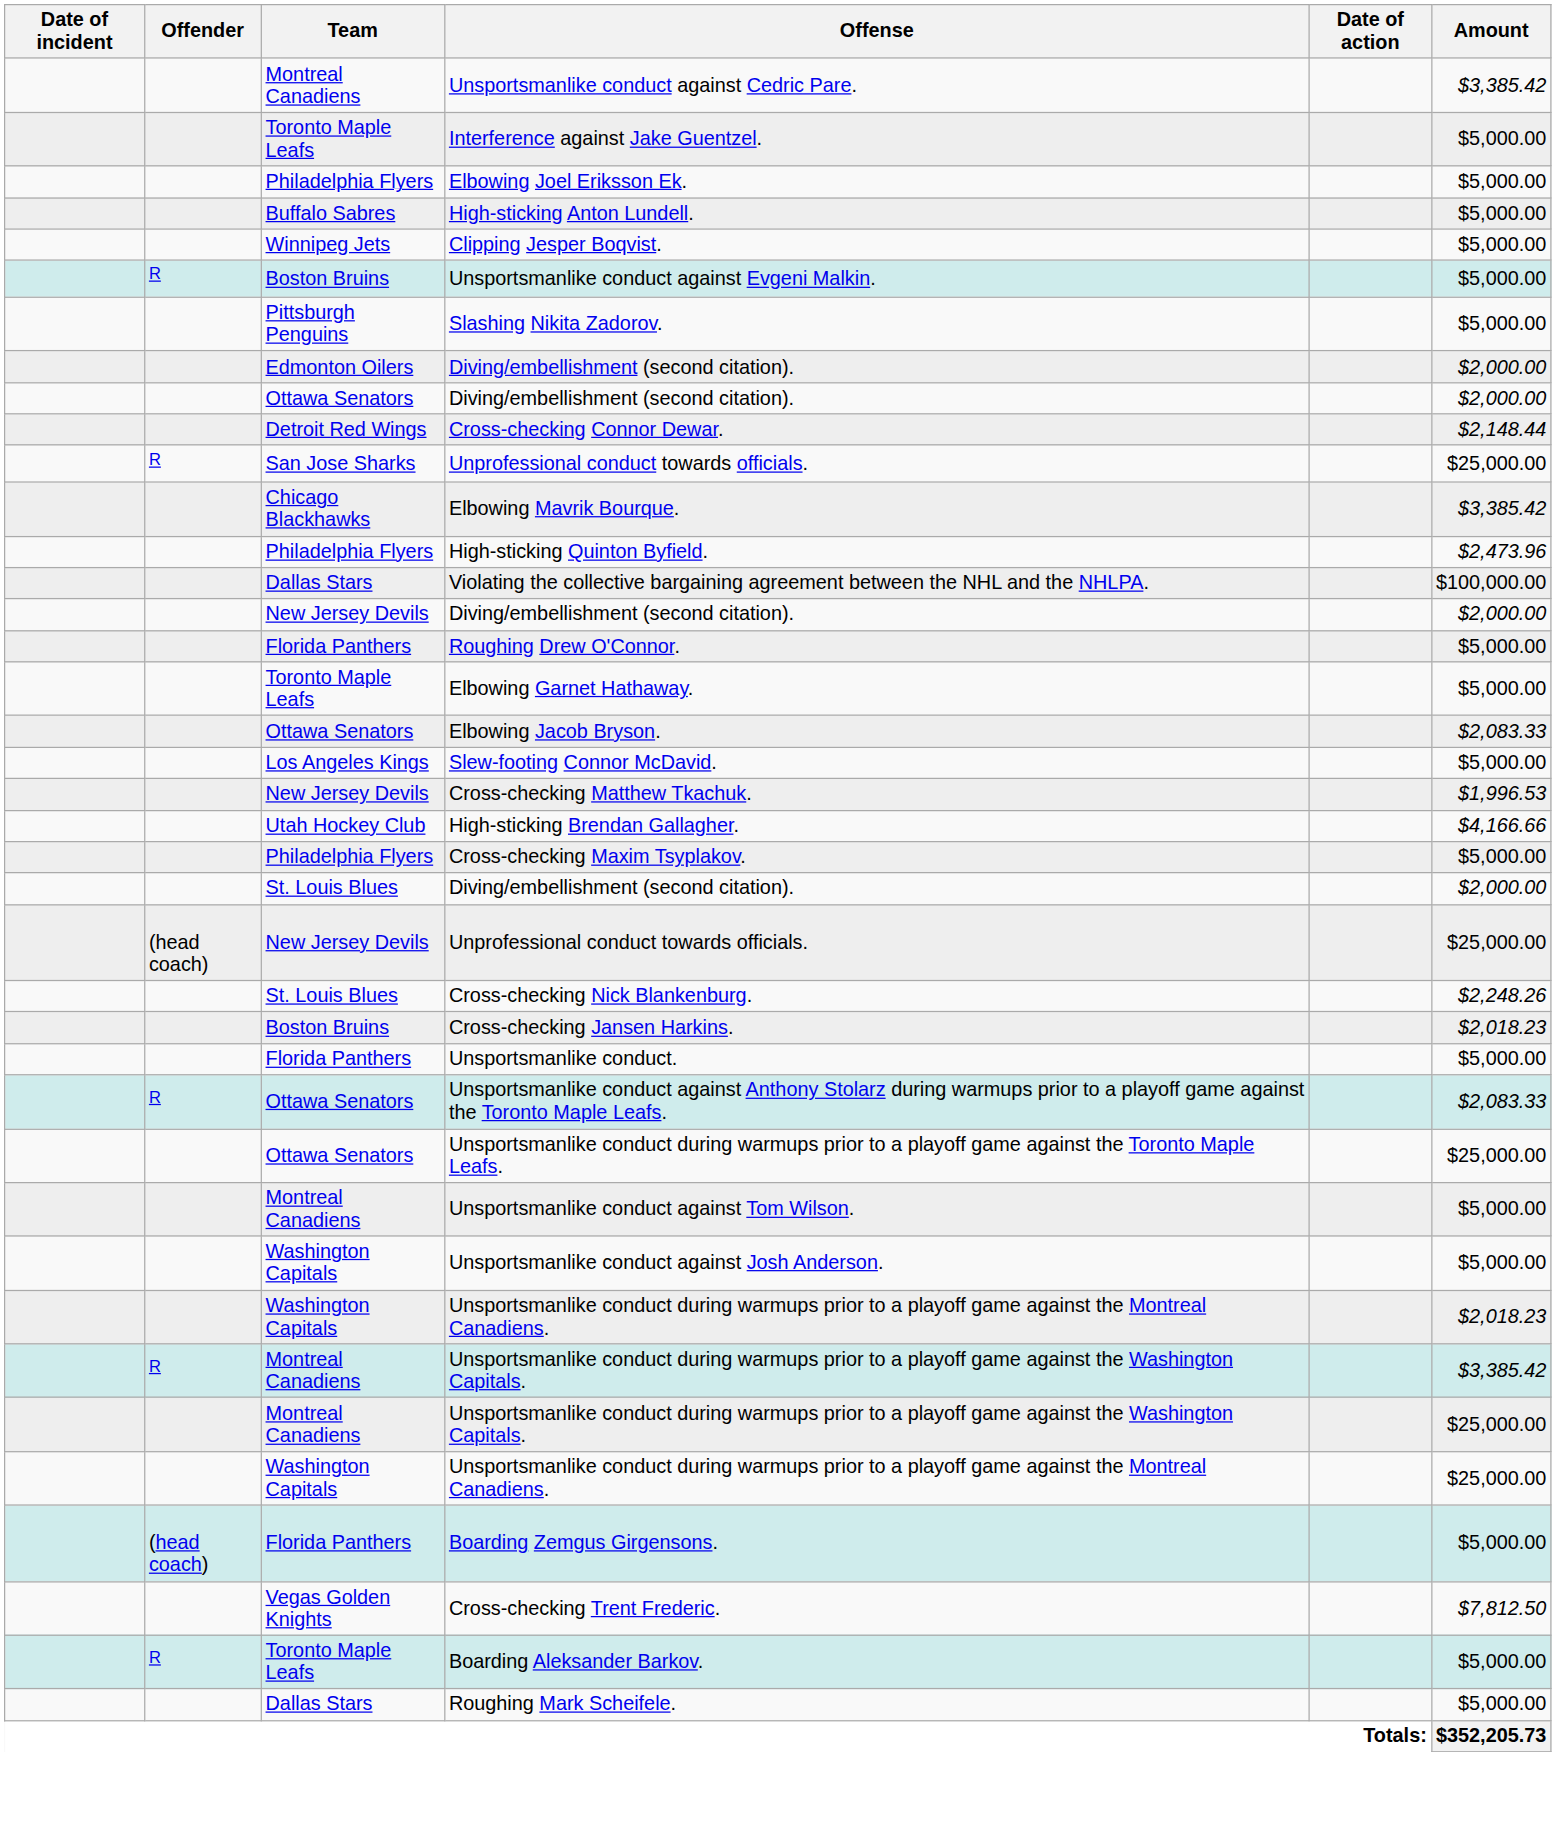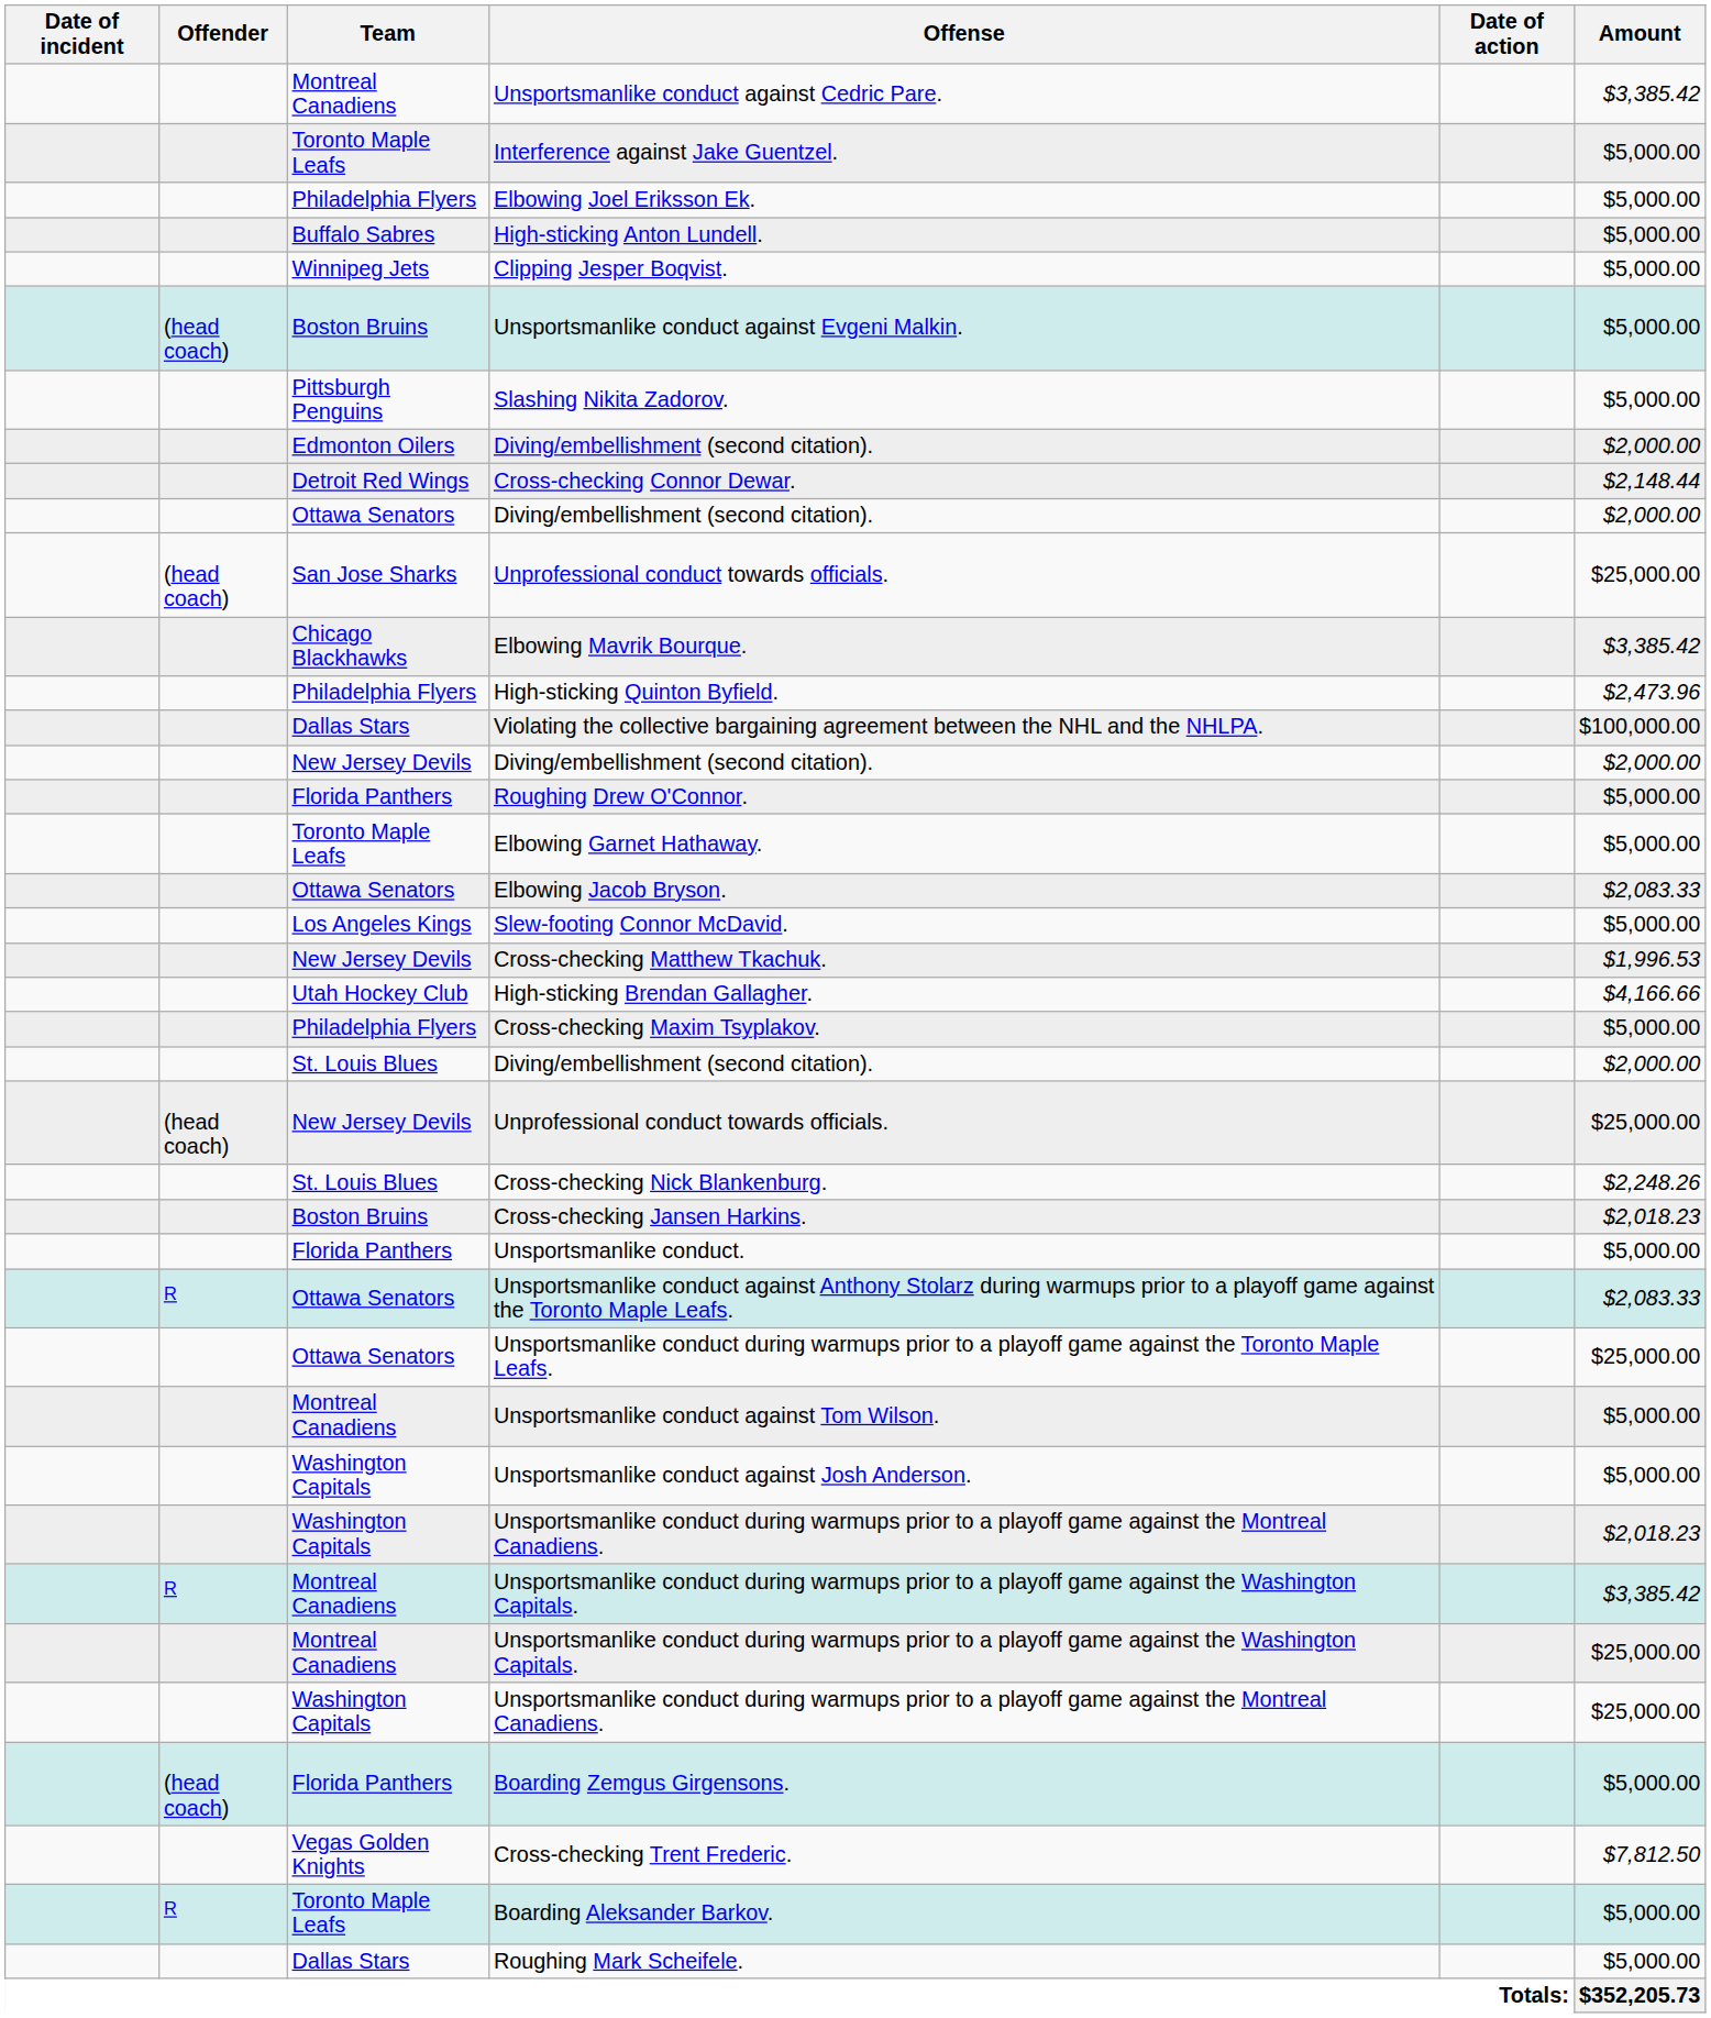 <table class="wikitable sortable" style="border:0;">
 <tr>
 <th>Date of incident</th>
 <th>Offender</th>
 <th>Team</th>
 <th>Offense</th>
 <th>Date of action</th>
 <th>Amount</th>
 </tr>
 <tr>
 <td></td>
 <td></td>
 <td><a href='#'>Montreal Canadiens</a></td>
 <td><a href='#'>Unsportsmanlike conduct</a> against <a href='#'>Cedric Pare</a>.</td>
 <td></td>
 <td style="text-align:right;" data-sort-value="338542"><em>$3,385.42</em></td>
 </tr>
 <tr bgcolor="eeeeee">
 <td></td>
 <td></td>
 <td><a href='#'>Toronto Maple Leafs</a></td>
 <td><a href='#'>Interference</a> against <a href='#'>Jake Guentzel</a>.</td>
 <td></td>
 <td style="text-align:right;" data-sort-value="500000">$5,000.00</td>
 </tr>
 <tr>
 <td></td>
 <td></td>
 <td><a href='#'>Philadelphia Flyers</a></td>
 <td><a href='#'>Elbowing</a> <a href='#'>Joel Eriksson Ek</a>.</td>
 <td></td>
 <td style="text-align:right;" data-sort-value="500000">$5,000.00</td>
 </tr>
 <tr bgcolor="eeeeee">
 <td></td>
 <td></td>
 <td><a href='#'>Buffalo Sabres</a></td>
 <td><a href='#'>High-sticking</a> <a href='#'>Anton Lundell</a>.</td>
 <td></td>
 <td style="text-align:right;" data-sort-value="500000">$5,000.00</td>
 </tr>
 <tr>
 <td></td>
 <td></td>
 <td><a href='#'>Winnipeg Jets</a></td>
 <td><a href='#'>Clipping</a> <a href='#'>Jesper Boqvist</a>.</td>
 <td></td>
 <td style="text-align:right;" data-sort-value="500000">$5,000.00</td>
 </tr>
 <tr bgcolor="CFECEC">
 <td></td>
-<td><sup><a href='#'>R</a></sup></td>
+<td><br>(<a href='#'>head coach</a>)</td>
 <td><a href='#'>Boston Bruins</a></td>
 <td>Unsportsmanlike conduct against <a href='#'>Evgeni Malkin</a>.</td>
 <td></td>
 <td style="text-align:right;" data-sort-value="500000">$5,000.00</td>
 </tr>
 <tr>
 <td></td>
 <td></td>
 <td><a href='#'>Pittsburgh Penguins</a></td>
 <td><a href='#'>Slashing</a> <a href='#'>Nikita Zadorov</a>.</td>
 <td></td>
 <td style="text-align:right;" data-sort-value="500000">$5,000.00</td>
 </tr>
 <tr bgcolor="eeeeee">
 <td></td>
 <td></td>
 <td><a href='#'>Edmonton Oilers</a></td>
 <td><a href='#'>Diving/embellishment</a> (second citation).</td>
 <td></td>
 <td style="text-align:right;" data-sort-value="200000"><em>$2,000.00</em></td>
 </tr>
-<tr>
-<td></td>
-<td></td>
-<td><a href='#'>Ottawa Senators</a></td>
-<td>Diving/embellishment (second citation).</td>
-<td></td>
-<td style="text-align:right;" data-sort-value="200000"><em>$2,000.00</em></td>
-</tr>
 <tr bgcolor="eeeeee">
 <td></td>
 <td></td>
 <td><a href='#'>Detroit Red Wings</a></td>
 <td><a href='#'>Cross-checking</a> <a href='#'>Connor Dewar</a>.</td>
 <td></td>
 <td style="text-align:right;" data-sort-value="214844"><em>$2,148.44</em></td>
 </tr>
 <tr>
 <td></td>
-<td><sup><a href='#'>R</a></sup></td>
+<td></td>
+<td><a href='#'>Ottawa Senators</a></td>
+<td>Diving/embellishment (second citation).</td>
+<td></td>
+<td style="text-align:right;" data-sort-value="200000"><em>$2,000.00</em></td>
+</tr>
+<tr>
+<td></td>
+<td><br>(<a href='#'>head coach</a>)</td>
 <td><a href='#'>San Jose Sharks</a></td>
 <td><a href='#'>Unprofessional conduct</a> towards <a href='#'>officials</a>.</td>
 <td></td>
 <td style="text-align:right;" data-sort-value="2500000">$25,000.00</td>
 </tr>
 <tr bgcolor="eeeeee">
 <td></td>
 <td></td>
 <td><a href='#'>Chicago Blackhawks</a></td>
 <td>Elbowing <a href='#'>Mavrik Bourque</a>.</td>
 <td></td>
 <td style="text-align:right;" data-sort-value="338542"><em>$3,385.42</em></td>
 </tr>
 <tr>
 <td></td>
 <td></td>
 <td><a href='#'>Philadelphia Flyers</a></td>
 <td>High-sticking <a href='#'>Quinton Byfield</a>.</td>
 <td></td>
 <td style="text-align:right;" data-sort-value="247396"><em>$2,473.96</em></td>
 </tr>
 <tr bgcolor="eeeeee">
 <td></td>
 <td></td>
 <td><a href='#'>Dallas Stars</a></td>
 <td>Violating the collective bargaining agreement between the NHL and the <a href='#'>NHLPA</a>.</td>
 <td></td>
 <td style="text-align:right;" data-sort-value="10000000">$100,000.00</td>
 </tr>
 <tr>
 <td></td>
 <td></td>
 <td><a href='#'>New Jersey Devils</a></td>
 <td>Diving/embellishment (second citation).</td>
 <td></td>
 <td style="text-align:right;" data-sort-value="200000"><em>$2,000.00</em></td>
 </tr>
 <tr bgcolor="eeeeee">
 <td></td>
 <td></td>
 <td><a href='#'>Florida Panthers</a></td>
 <td><a href='#'>Roughing</a> <a href='#'>Drew O'Connor</a>.</td>
 <td></td>
 <td style="text-align:right;" data-sort-value="500000">$5,000.00</td>
 </tr>
 <tr>
 <td></td>
 <td></td>
 <td><a href='#'>Toronto Maple Leafs</a></td>
 <td>Elbowing <a href='#'>Garnet Hathaway</a>.</td>
 <td></td>
 <td style="text-align:right;" data-sort-value="500000">$5,000.00</td>
 </tr>
 <tr bgcolor="eeeeee">
 <td></td>
 <td></td>
 <td><a href='#'>Ottawa Senators</a></td>
 <td>Elbowing <a href='#'>Jacob Bryson</a>.</td>
 <td></td>
 <td style="text-align:right;" data-sort-value="208333"><em>$2,083.33</em></td>
 </tr>
 <tr>
 <td></td>
 <td></td>
 <td><a href='#'>Los Angeles Kings</a></td>
 <td><a href='#'>Slew-footing</a> <a href='#'>Connor McDavid</a>.</td>
 <td></td>
 <td style="text-align:right;" data-sort-value="500000">$5,000.00</td>
 </tr>
 <tr bgcolor="eeeeee">
 <td></td>
 <td></td>
 <td><a href='#'>New Jersey Devils</a></td>
 <td>Cross-checking <a href='#'>Matthew Tkachuk</a>.</td>
 <td></td>
 <td style="text-align:right;" data-sort-value="199653"><em>$1,996.53</em></td>
 </tr>
 <tr>
 <td></td>
 <td></td>
 <td><a href='#'>Utah Hockey Club</a></td>
 <td>High-sticking <a href='#'>Brendan Gallagher</a>.</td>
 <td></td>
 <td style="text-align:right;" data-sort-value="416666"><em>$4,166.66</em></td>
 </tr>
 <tr bgcolor="eeeeee">
 <td></td>
 <td></td>
 <td><a href='#'>Philadelphia Flyers</a></td>
 <td>Cross-checking <a href='#'>Maxim Tsyplakov</a>.</td>
 <td></td>
 <td style="text-align:right;" data-sort-value="500000">$5,000.00</td>
 </tr>
 <tr>
 <td></td>
 <td></td>
 <td><a href='#'>St. Louis Blues</a></td>
 <td>Diving/embellishment (second citation).</td>
 <td></td>
 <td style="text-align:right;" data-sort-value="200000"><em>$2,000.00</em></td>
 </tr>
 <tr bgcolor="eeeeee">
 <td></td>
 <td><br>(head coach)</td>
 <td><a href='#'>New Jersey Devils</a></td>
 <td>Unprofessional conduct towards officials.</td>
 <td></td>
 <td style="text-align:right;" data-sort-value="2500000">$25,000.00</td>
 </tr>
 <tr>
 <td></td>
 <td></td>
 <td><a href='#'>St. Louis Blues</a></td>
 <td>Cross-checking <a href='#'>Nick Blankenburg</a>.</td>
 <td></td>
 <td style="text-align:right;" data-sort-value="224826"><em>$2,248.26</em></td>
 </tr>
 <tr bgcolor="eeeeee">
 <td></td>
 <td></td>
 <td><a href='#'>Boston Bruins</a></td>
 <td>Cross-checking <a href='#'>Jansen Harkins</a>.</td>
 <td></td>
 <td style="text-align:right;" data-sort-value="201823"><em>$2,018.23</em></td>
 </tr>
 <tr>
 <td></td>
 <td></td>
 <td><a href='#'>Florida Panthers</a></td>
 <td>Unsportsmanlike conduct.</td>
 <td></td>
 <td style="text-align:right;" data-sort-value="500000">$5,000.00</td>
 </tr>
 <tr bgcolor="CFECEC">
 <td></td>
 <td><sup><a href='#'>R</a></sup></td>
 <td><a href='#'>Ottawa Senators</a></td>
 <td>Unsportsmanlike conduct against <a href='#'>Anthony Stolarz</a> during warmups prior to a playoff game against the <a href='#'>Toronto Maple Leafs</a>.</td>
 <td></td>
 <td style="text-align:right;" data-sort-value="208333"><em>$2,083.33</em></td>
 </tr>
 <tr>
 <td></td>
 <td></td>
 <td><a href='#'>Ottawa Senators</a></td>
 <td>Unsportsmanlike conduct during warmups prior to a playoff game against the <a href='#'>Toronto Maple Leafs</a>.</td>
 <td></td>
 <td style="text-align:right;" data-sort-value="2500000">$25,000.00</td>
 </tr>
 <tr bgcolor="eeeeee">
 <td></td>
 <td></td>
 <td><a href='#'>Montreal Canadiens</a></td>
 <td>Unsportsmanlike conduct against <a href='#'>Tom Wilson</a>.</td>
 <td></td>
 <td style="text-align:right;" data-sort-value="500000">$5,000.00</td>
 </tr>
 <tr>
 <td></td>
 <td></td>
 <td><a href='#'>Washington Capitals</a></td>
 <td>Unsportsmanlike conduct against <a href='#'>Josh Anderson</a>.</td>
 <td></td>
 <td style="text-align:right;" data-sort-value="500000">$5,000.00</td>
 </tr>
 <tr bgcolor="eeeeee">
 <td></td>
 <td></td>
 <td><a href='#'>Washington Capitals</a></td>
 <td>Unsportsmanlike conduct during warmups prior to a playoff game against the <a href='#'>Montreal Canadiens</a>.</td>
 <td></td>
 <td style="text-align:right;" data-sort-value="201823"><em>$2,018.23</em></td>
 </tr>
 <tr bgcolor="CFECEC">
 <td></td>
 <td><sup><a href='#'>R</a></sup></td>
 <td><a href='#'>Montreal Canadiens</a></td>
 <td>Unsportsmanlike conduct during warmups prior to a playoff game against the <a href='#'>Washington Capitals</a>.</td>
 <td></td>
 <td style="text-align:right;" data-sort-value="338542"><em>$3,385.42</em></td>
 </tr>
 <tr bgcolor="eeeeee">
 <td></td>
 <td></td>
 <td><a href='#'>Montreal Canadiens</a></td>
 <td>Unsportsmanlike conduct during warmups prior to a playoff game against the <a href='#'>Washington Capitals</a>.</td>
 <td></td>
 <td style="text-align:right;" data-sort-value="2500000">$25,000.00</td>
 </tr>
 <tr>
 <td></td>
 <td></td>
 <td><a href='#'>Washington Capitals</a></td>
 <td>Unsportsmanlike conduct during warmups prior to a playoff game against the <a href='#'>Montreal Canadiens</a>.</td>
 <td></td>
 <td style="text-align:right;" data-sort-value="2500000">$25,000.00</td>
 </tr>
 <tr bgcolor="CFECEC">
 <td></td>
 <td><br>(<a href='#'>head coach</a>)</td>
 <td><a href='#'>Florida Panthers</a></td>
 <td><a href='#'>Boarding</a> <a href='#'>Zemgus Girgensons</a>.</td>
 <td></td>
 <td style="text-align:right;" data-sort-value="500000">$5,000.00</td>
 </tr>
 <tr>
 <td></td>
 <td></td>
 <td><a href='#'>Vegas Golden Knights</a></td>
 <td>Cross-checking <a href='#'>Trent Frederic</a>.</td>
 <td></td>
 <td style="text-align:right;" data-sort-value="781250"><em>$7,812.50</em></td>
 </tr>
 <tr bgcolor="CFECEC">
 <td></td>
 <td><sup><a href='#'>R</a></sup></td>
 <td><a href='#'>Toronto Maple Leafs</a></td>
 <td>Boarding <a href='#'>Aleksander Barkov</a>.</td>
 <td></td>
 <td style="text-align:right;" data-sort-value="500000">$5,000.00</td>
 </tr>
 <tr>
 <td></td>
 <td></td>
 <td><a href='#'>Dallas Stars</a></td>
 <td>Roughing <a href='#'>Mark Scheifele</a>.</td>
 <td></td>
 <td style="text-align:right;" data-sort-value="500000">$5,000.00</td>
 </tr>
 <tr>
 <th colspan=5; style="text-align:right; border:0; background:white">Totals:</th>
 <th style="text-align:right;">$352,205.73</th>
 </tr>
 </table>
